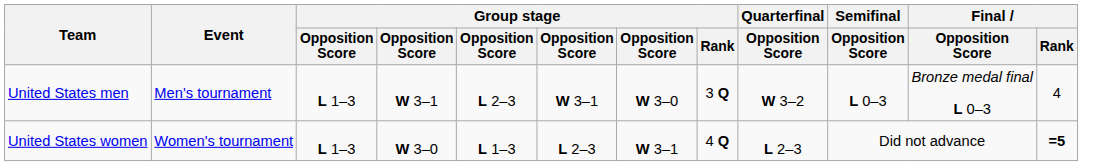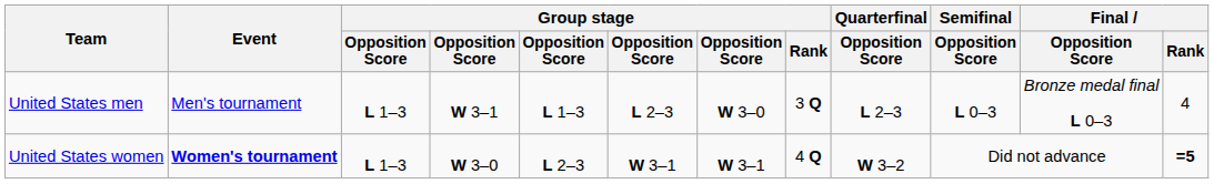 <table class=wikitable style=font-size:90%;text-align:center>
 <tr>
 <th rowspan=2>Team</th>
 <th rowspan=2>Event</th>
 <th colspan=6>Group stage</th>
 <th>Quarterfinal</th>
 <th>Semifinal</th>
 <th colspan=2>Final / </th>
 </tr>
 <tr style=font-size:95%>
 <th>Opposition<br>Score</th>
 <th>Opposition<br>Score</th>
 <th>Opposition<br>Score</th>
 <th>Opposition<br>Score</th>
 <th>Opposition<br>Score</th>
 <th>Rank</th>
 <th>Opposition<br>Score</th>
 <th>Opposition<br>Score</th>
 <th>Opposition<br>Score</th>
 <th>Rank</th>
 </tr>
 <tr>
 <td align=left><a href='#'>United States men</a></td>
 <td align=left><a href='#'>Men's tournament</a></td>
 <td><br><strong>L</strong> 1–3</td>
 <td><br><strong>W</strong> 3–1</td>
+<td><br><strong>L</strong> 1–3</td>
 <td><br><strong>L</strong> 2–3</td>
-<td><br><strong>W</strong> 3–1</td>
 <td><br><strong>W</strong> 3–0</td>
 <td>3 <strong>Q</strong></td>
-<td><br><strong>W</strong> 3–2</td>
+<td><br><strong>L</strong> 2–3</td>
 <td><br><strong>L</strong> 0–3</td>
 <td><em>Bronze medal final</em><br><br><strong>L</strong> 0–3</td>
 <td>4</td>
 </tr>
 <tr>
 <td align=left><a href='#'>United States women</a></td>
-<td align=left><a href='#'>Women's tournament</a></td>
+<td align=left><strong><a href='#'>Women's tournament</a></strong></td>
 <td><br><strong>L</strong> 1–3</td>
 <td><br><strong>W</strong> 3–0</td>
-<td><br><strong>L</strong> 1–3</td>
 <td><br><strong>L</strong> 2–3</td>
 <td><br><strong>W</strong> 3–1</td>
+<td><br><strong>W</strong> 3–1</td>
 <td>4 <strong>Q</strong></td>
-<td><br><strong>L</strong> 2–3</td>
+<td><br><strong>W</strong> 3–2</td>
 <td colspan=2>Did not advance</td>
 <td><strong>=5</strong></td>
 </tr>
 </table>
